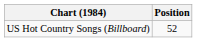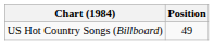 <table class="wikitable">
 <tr>
 <th>Chart (1984)</th>
 <th>Position</th>
 </tr>
 <tr>
 <td>US Hot Country Songs (<em>Billboard</em>)</td>
-<td align="center">52</td>
+<td align="center">49</td>
 </tr>
 </table>
